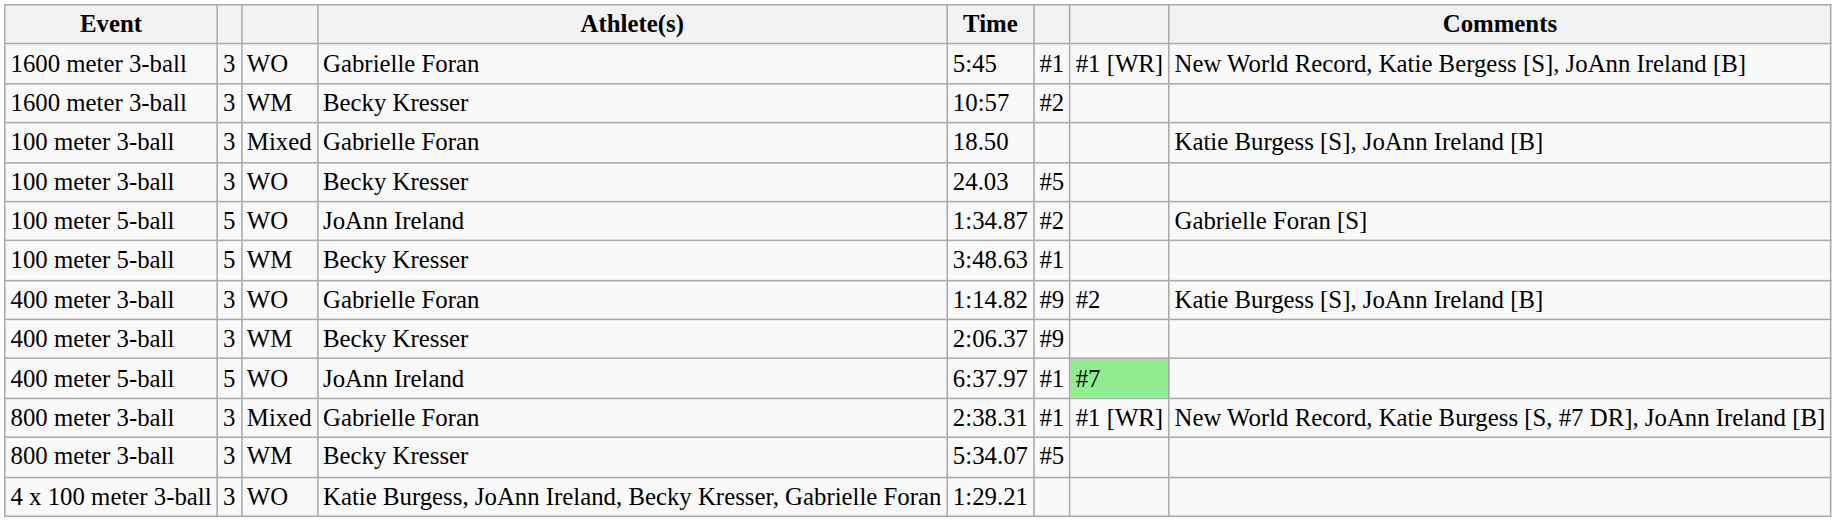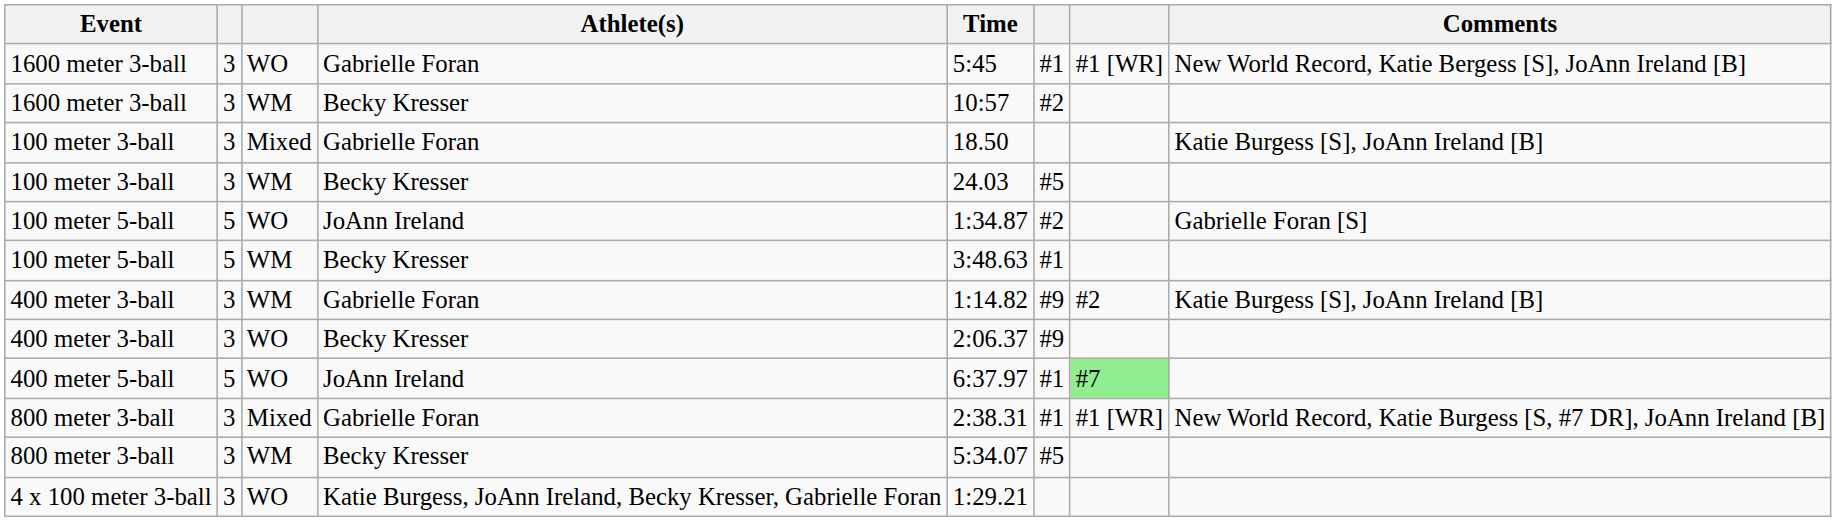 <table class="wikitable sortable">
 <tr>
 <th>Event</th>
 <th></th>
 <th></th>
 <th>Athlete(s)</th>
 <th>Time</th>
 <th></th>
 <th></th>
 <th>Comments</th>
 </tr>
 <tr>
 <td>1600 meter 3-ball</td>
 <td>3</td>
 <td>WO</td>
 <td>Gabrielle Foran</td>
 <td>5:45</td>
 <td>#1</td>
 <td>#1 [WR]</td>
 <td>New World Record, Katie Bergess [S], JoAnn Ireland [B]</td>
 </tr>
 <tr>
 <td>1600 meter 3-ball</td>
 <td>3</td>
 <td>WM</td>
 <td>Becky Kresser</td>
 <td>10:57</td>
 <td>#2</td>
 <td></td>
 <td></td>
 </tr>
 <tr>
 <td>100 meter 3-ball</td>
 <td>3</td>
 <td>Mixed</td>
 <td>Gabrielle Foran</td>
 <td>18.50</td>
 <td></td>
 <td></td>
 <td>Katie Burgess [S], JoAnn Ireland [B]</td>
 </tr>
 <tr>
 <td>100 meter 3-ball</td>
 <td>3</td>
-<td>WO</td>
+<td>WM</td>
 <td>Becky Kresser</td>
 <td>24.03</td>
 <td>#5</td>
 <td></td>
 <td></td>
 </tr>
 <tr>
 <td>100 meter 5-ball</td>
 <td>5</td>
 <td>WO</td>
 <td>JoAnn Ireland</td>
 <td>1:34.87</td>
 <td>#2</td>
 <td></td>
 <td>Gabrielle Foran [S]</td>
 </tr>
 <tr>
 <td>100 meter 5-ball</td>
 <td>5</td>
 <td>WM</td>
 <td>Becky Kresser</td>
 <td>3:48.63</td>
 <td>#1</td>
 <td></td>
 <td></td>
 </tr>
 <tr>
 <td>400 meter 3-ball</td>
 <td>3</td>
-<td>WO</td>
+<td>WM</td>
 <td>Gabrielle Foran</td>
 <td>1:14.82</td>
 <td>#9</td>
 <td>#2</td>
 <td>Katie Burgess [S], JoAnn Ireland [B]</td>
 </tr>
 <tr>
 <td>400 meter 3-ball</td>
 <td>3</td>
-<td>WM</td>
+<td>WO</td>
 <td>Becky Kresser</td>
 <td>2:06.37</td>
 <td>#9</td>
 <td></td>
 <td></td>
 </tr>
 <tr>
 <td>400 meter 5-ball</td>
 <td>5</td>
 <td>WO</td>
 <td>JoAnn Ireland</td>
 <td>6:37.97</td>
 <td>#1</td>
 <td style="background: lightgreen;">#7</td>
 <td></td>
 </tr>
 <tr>
 <td>800 meter 3-ball</td>
 <td>3</td>
 <td>Mixed</td>
 <td>Gabrielle Foran</td>
 <td>2:38.31</td>
 <td>#1</td>
 <td>#1 [WR]</td>
 <td>New World Record, Katie Burgess [S, #7 DR], JoAnn Ireland [B]</td>
 </tr>
 <tr>
 <td>800 meter 3-ball</td>
 <td>3</td>
 <td>WM</td>
 <td>Becky Kresser</td>
 <td>5:34.07</td>
 <td>#5</td>
 <td></td>
 <td></td>
 </tr>
 <tr>
 <td>4 x 100 meter 3-ball</td>
 <td>3</td>
 <td>WO</td>
 <td>Katie Burgess, JoAnn Ireland, Becky Kresser, Gabrielle Foran</td>
 <td>1:29.21</td>
 <td></td>
 <td></td>
 <td></td>
 </tr>
 </table>
